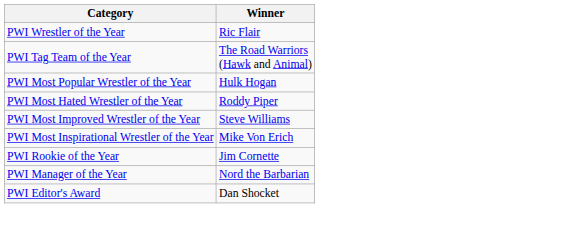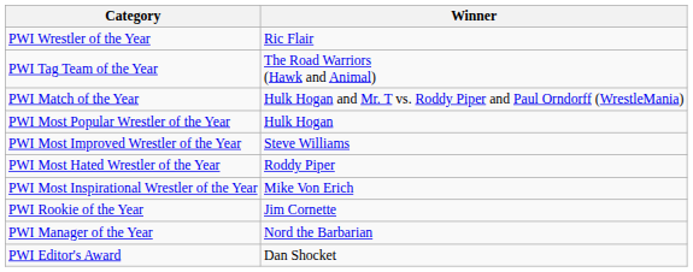 <table class="wikitable">
 <tr>
 <th>Category</th>
 <th>Winner</th>
 </tr>
 <tr>
 <td><a href='#'>PWI Wrestler of the Year</a></td>
 <td><a href='#'>Ric Flair</a></td>
 </tr>
 <tr>
 <td><a href='#'>PWI Tag Team of the Year</a></td>
 <td><a href='#'>The Road Warriors</a><br>(<a href='#'>Hawk</a> and <a href='#'>Animal</a>)</td>
 </tr>
 <tr>
+<td><a href='#'>PWI Match of the Year</a></td>
+<td><a href='#'>Hulk Hogan</a> and <a href='#'>Mr. T</a> vs. <a href='#'>Roddy Piper</a> and <a href='#'>Paul Orndorff</a> (<a href='#'>WrestleMania</a>)</td>
+</tr>
+<tr>
 <td><a href='#'>PWI Most Popular Wrestler of the Year</a></td>
 <td><a href='#'>Hulk Hogan</a></td>
 </tr>
 <tr>
+<td><a href='#'>PWI Most Improved Wrestler of the Year</a></td>
+<td><a href='#'>Steve Williams</a></td>
+</tr>
+<tr>
 <td><a href='#'>PWI Most Hated Wrestler of the Year</a></td>
 <td><a href='#'>Roddy Piper</a></td>
-</tr>
-<tr>
-<td><a href='#'>PWI Most Improved Wrestler of the Year</a></td>
-<td><a href='#'>Steve Williams</a></td>
 </tr>
 <tr>
 <td><a href='#'>PWI Most Inspirational Wrestler of the Year</a></td>
 <td><a href='#'>Mike Von Erich</a></td>
 </tr>
 <tr>
 <td><a href='#'>PWI Rookie of the Year</a></td>
 <td><a href='#'>Jim Cornette</a></td>
 </tr>
 <tr>
 <td><a href='#'>PWI Manager of the Year</a></td>
 <td><a href='#'>Nord the Barbarian</a></td>
 </tr>
 <tr>
 <td><a href='#'>PWI Editor's Award</a></td>
 <td>Dan Shocket</td>
 </tr>
 </table>
